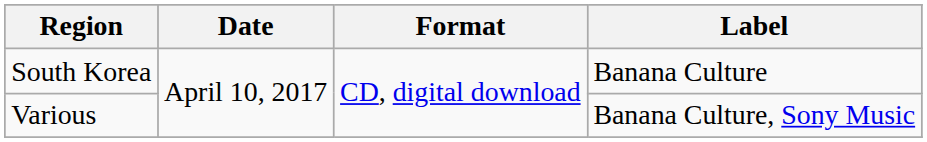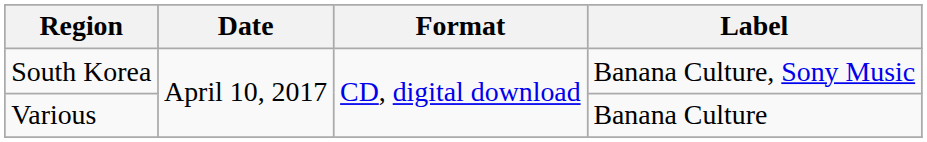 <table class="wikitable">
 <tr>
 <th>Region</th>
 <th>Date</th>
 <th>Format</th>
 <th>Label</th>
 </tr>
 <tr>
 <td>South Korea</td>
 <td rowspan="2">April 10, 2017</td>
 <td rowspan="2"><a href='#'>CD</a>, <a href='#'>digital download</a></td>
-<td>Banana Culture</td>
+<td>Banana Culture, <a href='#'>Sony Music</a></td>
 </tr>
 <tr>
 <td>Various</td>
-<td>Banana Culture, <a href='#'>Sony Music</a></td>
+<td>Banana Culture</td>
 </tr>
 </table>
